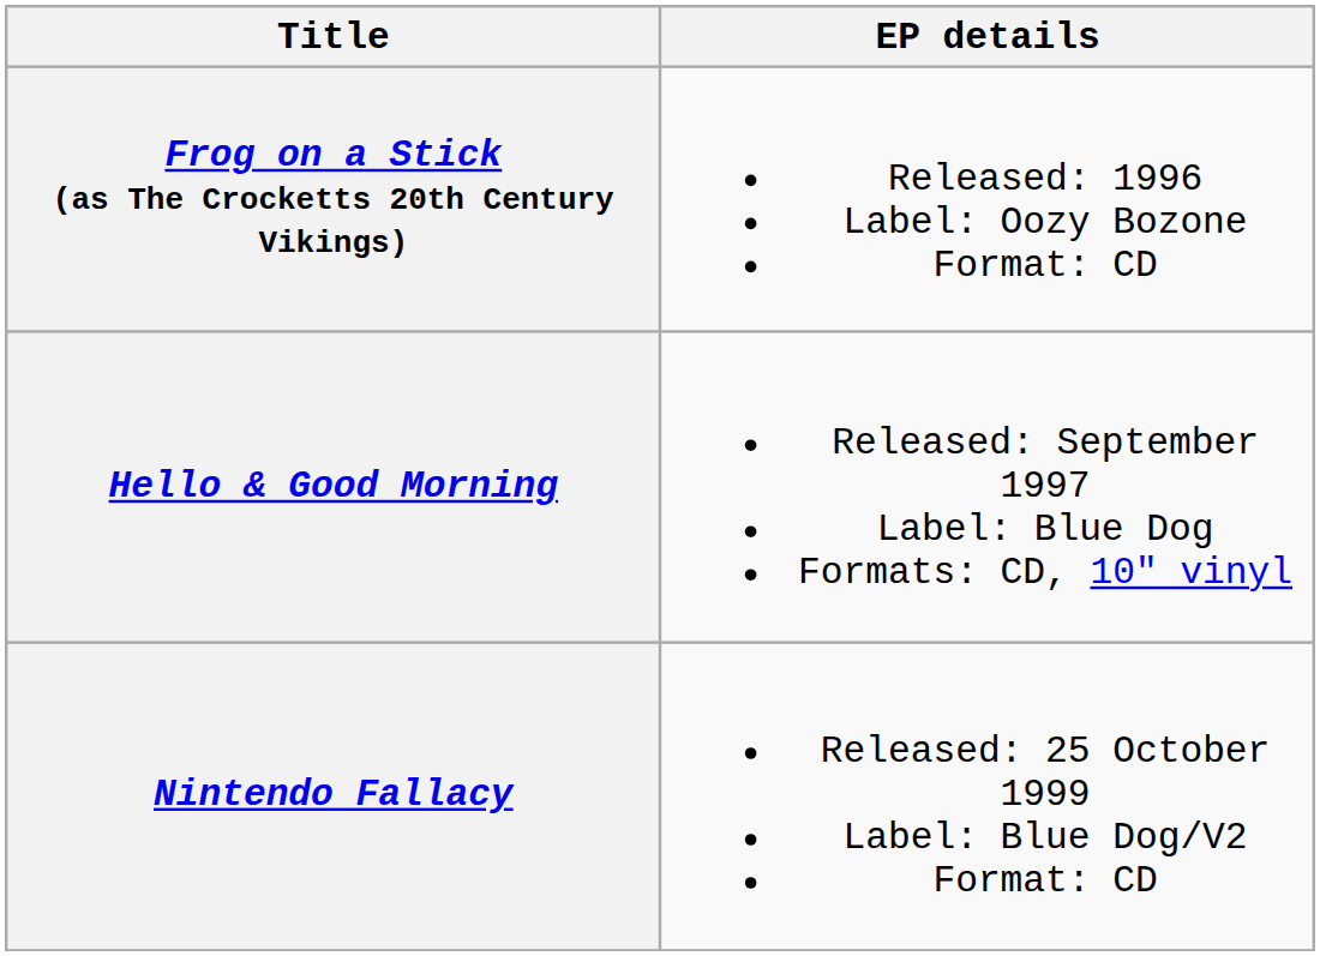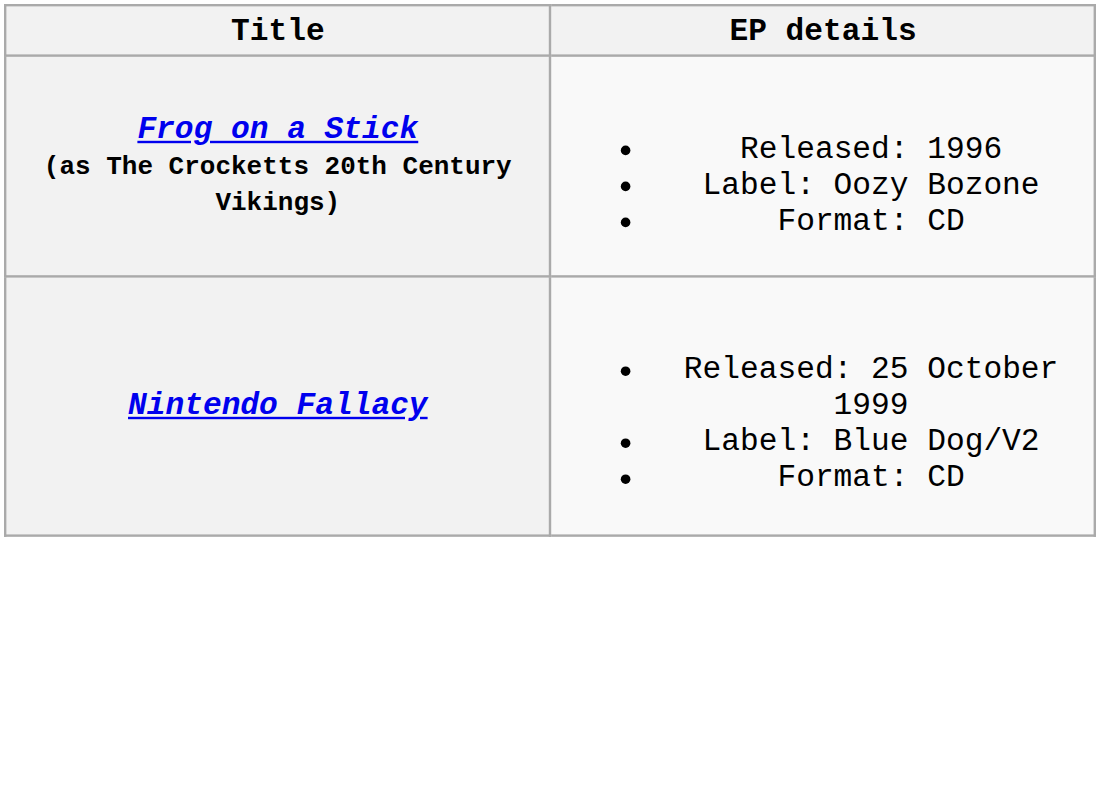 <table class="wikitable plainrowheaders" style="text-align:center;">
 <tr>
 <th scope="col" style="width:17em;">Title</th>
 <th scope="col" style="width:17em;">EP details</th>
 </tr>
 <tr>
 <th scope="row"><em><a href='#'>Frog on a Stick</a></em><br><small>(as The Crocketts 20th Century Vikings)</small></th>
 <td><br><ul><li>Released: 1996</li><li>Label: Oozy Bozone</li><li>Format: CD</li></ul></td>
 </tr>
 <tr>
-<th scope="row"><em><a href='#'>Hello & Good Morning</a></em></th>
-<td><br><ul><li>Released: September 1997</li><li>Label: Blue Dog</li><li>Formats: CD, <a href='#'>10" vinyl</a></li></ul></td>
-</tr>
-<tr>
 <th scope="row"><em><a href='#'>Nintendo Fallacy</a></em></th>
 <td><br><ul><li>Released: 25 October 1999</li><li>Label: Blue Dog/V2</li><li>Format: CD</li></ul></td>
 </tr>
 </table>
